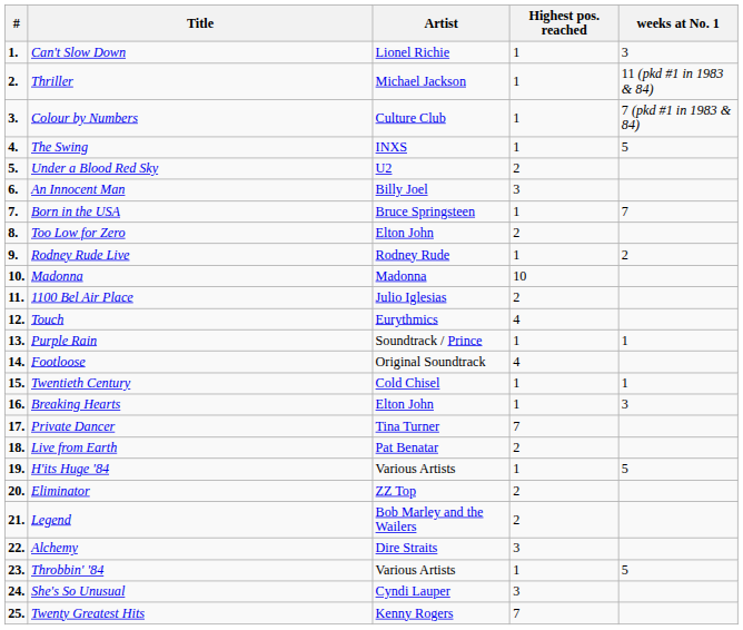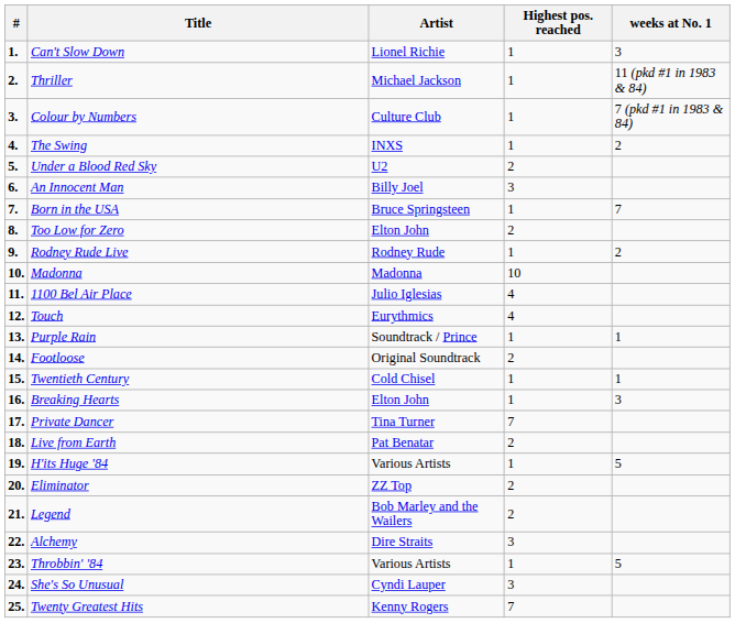 <table class="wikitable">
 <tr>
 <th>#</th>
 <th width="400">Title</th>
 <th>Artist</th>
 <th>Highest pos. reached</th>
 <th>weeks at No. 1</th>
 </tr>
 <tr>
 <td><strong>1.</strong></td>
 <td><em><a href='#'>Can't Slow Down</a></em></td>
 <td><a href='#'>Lionel Richie</a></td>
 <td>1</td>
 <td>3</td>
 </tr>
 <tr>
 <td><strong>2.</strong></td>
 <td><em><a href='#'>Thriller</a></em></td>
 <td><a href='#'>Michael Jackson</a></td>
 <td>1</td>
 <td>11 <em>(pkd #1 in 1983 & 84)</em></td>
 </tr>
 <tr>
 <td><strong>3.</strong></td>
 <td><em><a href='#'>Colour by Numbers</a></em></td>
 <td><a href='#'>Culture Club</a></td>
 <td>1</td>
 <td>7 <em>(pkd #1 in 1983 & 84)</em></td>
 </tr>
 <tr>
 <td><strong>4.</strong></td>
 <td><em><a href='#'>The Swing</a></em></td>
 <td><a href='#'>INXS</a></td>
 <td>1</td>
-<td>5</td>
+<td>2</td>
 </tr>
 <tr>
 <td><strong>5.</strong></td>
 <td><em><a href='#'>Under a Blood Red Sky</a></em></td>
 <td><a href='#'>U2</a></td>
 <td>2</td>
 <td></td>
 </tr>
 <tr>
 <td><strong>6.</strong></td>
 <td><em><a href='#'>An Innocent Man</a></em></td>
 <td><a href='#'>Billy Joel</a></td>
 <td>3</td>
 <td></td>
 </tr>
 <tr>
 <td><strong>7.</strong></td>
 <td><em><a href='#'>Born in the USA</a></em></td>
 <td><a href='#'>Bruce Springsteen</a></td>
 <td>1</td>
 <td>7</td>
 </tr>
 <tr>
 <td><strong>8.</strong></td>
 <td><em><a href='#'>Too Low for Zero</a></em></td>
 <td><a href='#'>Elton John</a></td>
 <td>2</td>
 <td></td>
 </tr>
 <tr>
 <td><strong>9.</strong></td>
 <td><em><a href='#'>Rodney Rude Live</a></em></td>
 <td><a href='#'>Rodney Rude</a></td>
 <td>1</td>
 <td>2</td>
 </tr>
 <tr>
 <td><strong>10.</strong></td>
 <td><em><a href='#'>Madonna</a></em></td>
 <td><a href='#'>Madonna</a></td>
 <td>10</td>
 <td></td>
 </tr>
 <tr>
 <td><strong>11.</strong></td>
 <td><em><a href='#'>1100 Bel Air Place</a></em></td>
 <td><a href='#'>Julio Iglesias</a></td>
-<td>2</td>
+<td>4</td>
 <td></td>
 </tr>
 <tr>
 <td><strong>12.</strong></td>
 <td><em><a href='#'>Touch</a></em></td>
 <td><a href='#'>Eurythmics</a></td>
 <td>4</td>
 <td></td>
 </tr>
 <tr>
 <td><strong>13.</strong></td>
 <td><em><a href='#'>Purple Rain</a></em></td>
 <td>Soundtrack / <a href='#'>Prince</a></td>
 <td>1</td>
 <td>1</td>
 </tr>
 <tr>
 <td><strong>14.</strong></td>
 <td><em><a href='#'>Footloose</a></em></td>
 <td>Original Soundtrack</td>
-<td>4</td>
+<td>2</td>
 <td></td>
 </tr>
 <tr>
 <td><strong>15.</strong></td>
 <td><em><a href='#'>Twentieth Century</a></em></td>
 <td><a href='#'>Cold Chisel</a></td>
 <td>1</td>
 <td>1</td>
 </tr>
 <tr>
 <td><strong>16.</strong></td>
 <td><em><a href='#'>Breaking Hearts</a></em></td>
 <td><a href='#'>Elton John</a></td>
 <td>1</td>
 <td>3</td>
 </tr>
 <tr>
 <td><strong>17.</strong></td>
 <td><em><a href='#'>Private Dancer</a></em></td>
 <td><a href='#'>Tina Turner</a></td>
 <td>7</td>
 <td></td>
 </tr>
 <tr>
 <td><strong>18.</strong></td>
 <td><em><a href='#'>Live from Earth</a></em></td>
 <td><a href='#'>Pat Benatar</a></td>
 <td>2</td>
 <td></td>
 </tr>
 <tr>
 <td><strong>19.</strong></td>
 <td><em><a href='#'>H'its Huge '84</a></em></td>
 <td>Various Artists</td>
 <td>1</td>
 <td>5</td>
 </tr>
 <tr>
 <td><strong>20.</strong></td>
 <td><em><a href='#'>Eliminator</a></em></td>
 <td><a href='#'>ZZ Top</a></td>
 <td>2</td>
 <td></td>
 </tr>
 <tr>
 <td><strong>21.</strong></td>
 <td><em><a href='#'>Legend</a></em></td>
 <td><a href='#'>Bob Marley and the Wailers</a></td>
 <td>2</td>
 <td></td>
 </tr>
 <tr>
 <td><strong>22.</strong></td>
 <td><em><a href='#'>Alchemy</a></em></td>
 <td><a href='#'>Dire Straits</a></td>
 <td>3</td>
 <td></td>
 </tr>
 <tr>
 <td><strong>23.</strong></td>
 <td><em><a href='#'>Throbbin' '84</a></em></td>
 <td>Various Artists</td>
 <td>1</td>
 <td>5</td>
 </tr>
 <tr>
 <td><strong>24.</strong></td>
 <td><em><a href='#'>She's So Unusual</a></em></td>
 <td><a href='#'>Cyndi Lauper</a></td>
 <td>3</td>
 <td></td>
 </tr>
 <tr>
 <td><strong>25.</strong></td>
 <td><em><a href='#'>Twenty Greatest Hits</a></em></td>
 <td><a href='#'>Kenny Rogers</a></td>
 <td>7</td>
 <td></td>
 </tr>
 </table>
